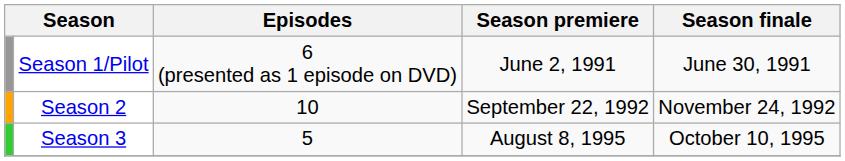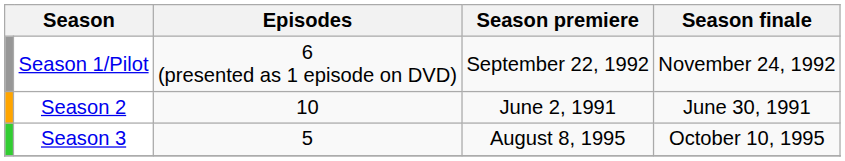 <table class="wikitable">
 <tr>
 <th colspan=2>Season</th>
 <th>Episodes</th>
 <th>Season premiere</th>
 <th>Season finale</th>
 </tr>
 <tr>
 <td style="background: #979797; color:#100; text-align:center;"></td>
 <td style="background: #FFFFFF; color:#100; text-align:center;"><a href='#'>Season 1/Pilot</a></td>
 <td style="text-align:center;">6<br>(presented as 1 episode on DVD)</td>
-<td style="text-align:center;">June 2, 1991</td>
-<td style="text-align:center;">June 30, 1991</td>
+<td style="text-align:center;">September 22, 1992</td>
+<td style="text-align:center;">November 24, 1992</td>
 </tr>
 <tr>
 <td style="background: #FFA500; color:#100; text-align:center;"></td>
 <td style="background: #FFFFFF; color:#100; text-align:center;"><a href='#'>Season 2</a></td>
 <td style="text-align:center;">10</td>
-<td style="text-align:center;">September 22, 1992</td>
-<td style="text-align:center;">November 24, 1992</td>
+<td style="text-align:center;">June 2, 1991</td>
+<td style="text-align:center;">June 30, 1991</td>
 </tr>
 <tr>
 <td style="background: #32CD32; color:#100; text-align:center;"></td>
 <td style="background: #FFFFFF; color:#100; text-align:center;"><a href='#'>Season 3</a></td>
 <td style="text-align:center;">5</td>
 <td style="text-align:center;">August 8, 1995</td>
 <td style="text-align:center;">October 10, 1995</td>
 </tr>
 <tr>
 </tr>
 <tr>
 </tr>
 </table>
